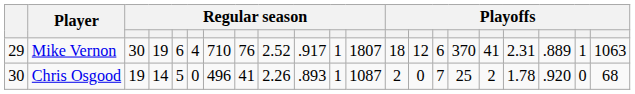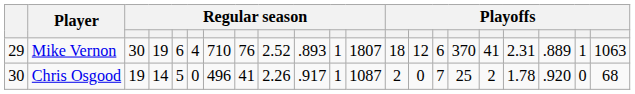 <table class="wikitable plainrowheaders" style="text-align:center;">
 <tr>
 <th scope="col" rowspan="2"></th>
 <th scope="col" rowspan="2">Player</th>
 <th scope=colgroup colspan=10>Regular season</th>
 <th scope=colgroup colspan=9>Playoffs</th>
 </tr>
 <tr>
 <th scope="col"></th>
 <th scope="col"></th>
 <th scope="col"></th>
 <th scope="col"></th>
 <th scope="col"></th>
 <th scope="col"></th>
 <th scope="col"></th>
 <th scope="col"></th>
 <th scope="col"></th>
 <th scope="col"></th>
 <th scope="col"></th>
 <th scope="col"></th>
 <th scope="col"></th>
 <th scope="col"></th>
 <th scope="col"></th>
 <th scope="col"></th>
 <th scope="col"></th>
 <th scope="col"></th>
 <th scope="col"></th>
 </tr>
 <tr>
 <td scope="row">29</td>
 <td align="left"><a href='#'>Mike Vernon</a></td>
 <td>30</td>
 <td>19</td>
 <td>6</td>
 <td>4</td>
 <td>710</td>
 <td>76</td>
 <td>2.52</td>
-<td>.917</td>
+<td>.893</td>
 <td>1</td>
 <td>1807</td>
 <td>18</td>
 <td>12</td>
 <td>6</td>
 <td>370</td>
 <td>41</td>
 <td>2.31</td>
 <td>.889</td>
 <td>1</td>
 <td>1063</td>
 </tr>
 <tr>
 <td scope="row">30</td>
 <td align="left"><a href='#'>Chris Osgood</a></td>
 <td>19</td>
 <td>14</td>
 <td>5</td>
 <td>0</td>
 <td>496</td>
 <td>41</td>
 <td>2.26</td>
-<td>.893</td>
+<td>.917</td>
 <td>1</td>
 <td>1087</td>
 <td>2</td>
 <td>0</td>
 <td>7</td>
 <td>25</td>
 <td>2</td>
 <td>1.78</td>
 <td>.920</td>
 <td>0</td>
 <td>68</td>
 </tr>
 </table>
